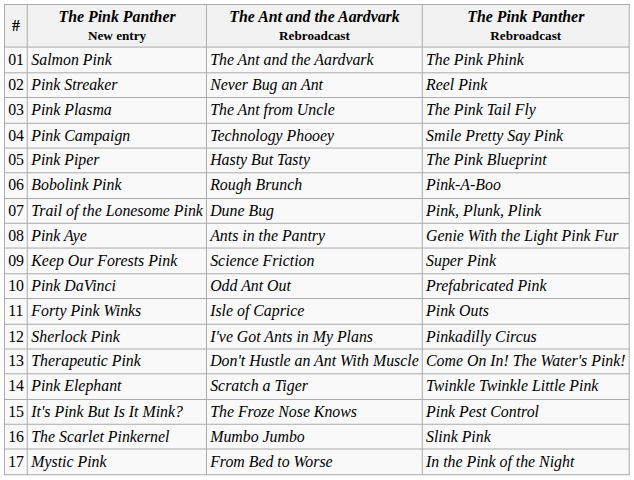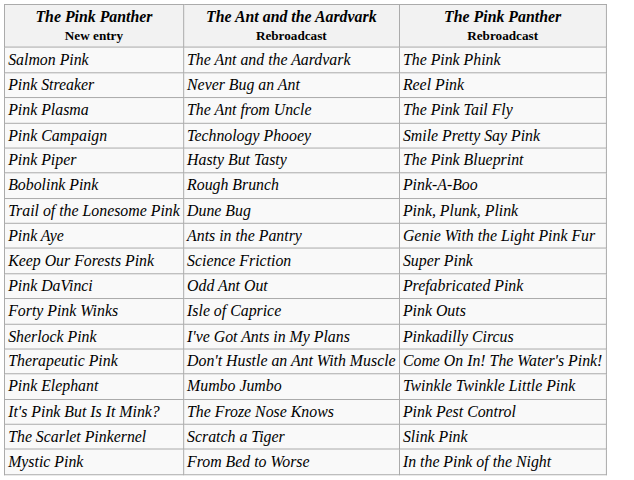 <table class="wikitable">
 <tr>
-<th>#</th>
 <th><em>The Pink Panther</em><br><small>New entry</small></th>
 <th><em>The Ant and the Aardvark</em><br><small>Rebroadcast</small></th>
 <th><em>The Pink Panther</em><br><small>Rebroadcast</small></th>
 </tr>
 <tr>
-<td>01</td>
 <td><em>Salmon Pink</em></td>
 <td><em>The Ant and the Aardvark</em></td>
 <td><em>The Pink Phink</em></td>
 </tr>
 <tr>
-<td>02</td>
 <td><em>Pink Streaker</em></td>
 <td><em>Never Bug an Ant</em></td>
 <td><em>Reel Pink</em></td>
 </tr>
 <tr>
-<td>03</td>
 <td><em>Pink Plasma</em></td>
 <td><em>The Ant from Uncle</em></td>
 <td><em>The Pink Tail Fly</em></td>
 </tr>
 <tr>
-<td>04</td>
 <td><em>Pink Campaign</em></td>
 <td><em>Technology Phooey</em></td>
 <td><em>Smile Pretty Say Pink</em></td>
 </tr>
 <tr>
-<td>05</td>
 <td><em>Pink Piper</em></td>
 <td><em>Hasty But Tasty</em></td>
 <td><em>The Pink Blueprint</em></td>
 </tr>
 <tr>
-<td>06</td>
 <td><em>Bobolink Pink</em></td>
 <td><em>Rough Brunch</em></td>
 <td><em>Pink-A-Boo</em></td>
 </tr>
 <tr>
-<td>07</td>
 <td><em>Trail of the Lonesome Pink</em></td>
 <td><em>Dune Bug</em></td>
 <td><em>Pink, Plunk, Plink</em></td>
 </tr>
 <tr>
-<td>08</td>
 <td><em>Pink Aye</em></td>
 <td><em>Ants in the Pantry</em></td>
 <td><em>Genie With the Light Pink Fur</em></td>
 </tr>
 <tr>
-<td>09</td>
 <td><em>Keep Our Forests Pink</em></td>
 <td><em>Science Friction</em></td>
 <td><em>Super Pink</em></td>
 </tr>
 <tr>
-<td>10</td>
 <td><em>Pink DaVinci</em></td>
 <td><em>Odd Ant Out</em></td>
 <td><em>Prefabricated Pink</em></td>
 </tr>
 <tr>
-<td>11</td>
 <td><em>Forty Pink Winks</em></td>
 <td><em>Isle of Caprice</em></td>
 <td><em>Pink Outs</em></td>
 </tr>
 <tr>
-<td>12</td>
 <td><em>Sherlock Pink</em></td>
 <td><em>I've Got Ants in My Plans</em></td>
 <td><em>Pinkadilly Circus</em></td>
 </tr>
 <tr>
-<td>13</td>
 <td><em>Therapeutic Pink</em></td>
 <td><em>Don't Hustle an Ant With Muscle</em></td>
 <td><em>Come On In! The Water's Pink!</em></td>
 </tr>
 <tr>
-<td>14</td>
 <td><em>Pink Elephant</em></td>
-<td><em>Scratch a Tiger</em></td>
+<td><em>Mumbo Jumbo</em></td>
 <td><em>Twinkle Twinkle Little Pink</em></td>
 </tr>
 <tr>
-<td>15</td>
 <td><em>It's Pink But Is It Mink?</em></td>
 <td><em>The Froze Nose Knows</em></td>
 <td><em>Pink Pest Control</em></td>
 </tr>
 <tr>
-<td>16</td>
 <td><em>The Scarlet Pinkernel</em></td>
-<td><em>Mumbo Jumbo</em></td>
+<td><em>Scratch a Tiger</em></td>
 <td><em>Slink Pink</em></td>
 </tr>
 <tr>
-<td>17</td>
 <td><em>Mystic Pink</em></td>
 <td><em>From Bed to Worse</em></td>
 <td><em>In the Pink of the Night</em></td>
 </tr>
 </table>
